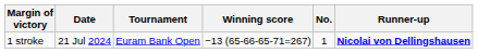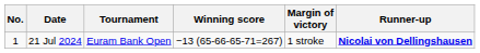 <table class="wikitable" style="font-size:95%;">
 <tr>
-<th>Margin of<br>victory</th>
+<th>No.</th>
 <th>Date</th>
 <th>Tournament</th>
 <th>Winning score</th>
-<th>No.</th>
+<th>Margin of<br>victory</th>
 <th>Runner-up</th>
 </tr>
 <tr>
-<td>1 stroke</td>
+<td align=center>1</td>
 <td align=right>21 Jul <a href='#'>2024</a></td>
 <td><a href='#'>Euram Bank Open</a></td>
 <td>−13 (65-66-65-71=267)</td>
-<td align=center>1</td>
+<td>1 stroke</td>
 <td><strong> <a href='#'>Nicolai von Dellingshausen</a></strong></td>
 </tr>
 </table>
